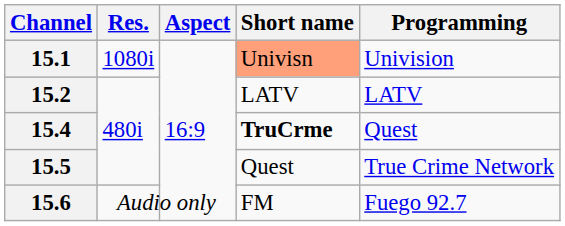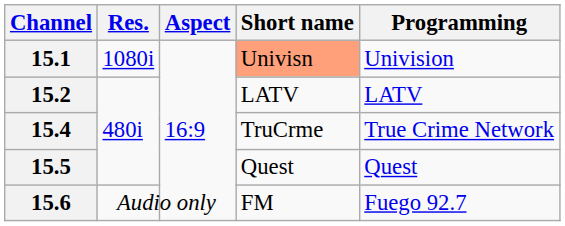 <table class="wikitable">
 <tr>
 <th><a href='#'>Channel</a></th>
 <th><a href='#'>Res.</a></th>
 <th><a href='#'>Aspect</a></th>
 <th>Short name</th>
 <th>Programming</th>
 </tr>
 <tr>
 <th scope = "row">15.1</th>
 <td><a href='#'>1080i</a></td>
 <td rowspan="5"><a href='#'>16:9</a></td>
 <td style="background: lightsalmon;">Univisn</td>
 <td><a href='#'>Univision</a></td>
 </tr>
 <tr>
 <th scope = "row">15.2</th>
 <td rowspan="3"><a href='#'>480i</a></td>
 <td>LATV</td>
 <td><a href='#'>LATV</a></td>
 </tr>
 <tr>
 <th scope = "row">15.4</th>
-<td><strong>TruCrme</strong></td>
-<td><a href='#'>Quest</a></td>
+<td>TruCrme</td>
+<td><a href='#'>True Crime Network</a></td>
 </tr>
 <tr>
 <th scope = "row">15.5</th>
 <td>Quest</td>
-<td><a href='#'>True Crime Network</a></td>
+<td><a href='#'>Quest</a></td>
 </tr>
 <tr>
 <th scope = "row">15.6</th>
 <td colspan=2; align="center"><em>Audio only</em></td>
 <td>FM</td>
 <td><a href='#'>Fuego 92.7</a></td>
 </tr>
 </table>
